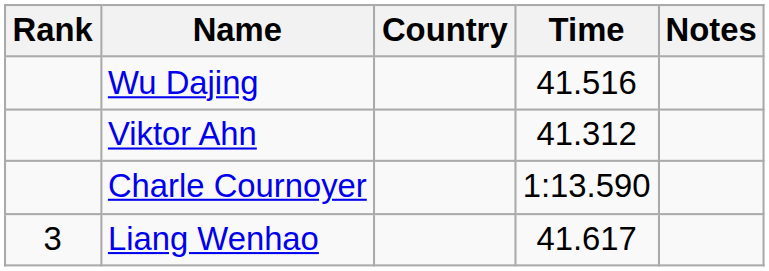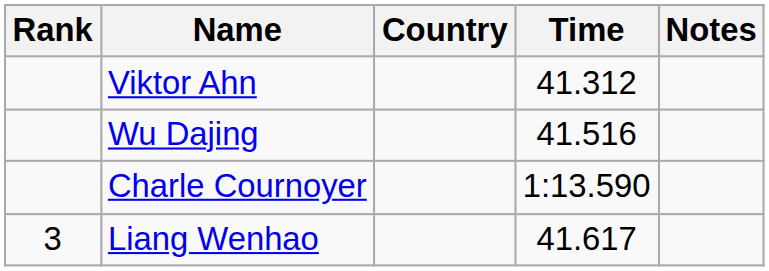 <table class="wikitable sortable" style="text-align:center">
 <tr>
 <th>Rank</th>
 <th>Name</th>
 <th>Country</th>
 <th>Time</th>
 <th>Notes</th>
 </tr>
 <tr>
 <td></td>
-<td align=left><a href='#'>Wu Dajing</a></td>
+<td align=left><a href='#'>Viktor Ahn</a></td>
 <td align=left></td>
-<td>41.516</td>
+<td>41.312</td>
 <td></td>
 </tr>
 <tr>
 <td></td>
-<td align=left><a href='#'>Viktor Ahn</a></td>
+<td align=left><a href='#'>Wu Dajing</a></td>
 <td align=left></td>
-<td>41.312</td>
+<td>41.516</td>
 <td></td>
 </tr>
 <tr>
 <td></td>
 <td align=left><a href='#'>Charle Cournoyer</a></td>
 <td align=left></td>
 <td>1:13.590</td>
 <td></td>
 </tr>
 <tr>
 <td>3</td>
 <td align=left><a href='#'>Liang Wenhao</a></td>
 <td align=left></td>
 <td>41.617</td>
 <td></td>
 </tr>
 </table>
